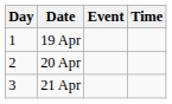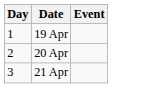 <table class="wikitable">
 <tr>
 <th>Day</th>
 <th>Date</th>
 <th>Event</th>
-<th>Time</th>
 </tr>
 <tr>
 <td rowspan="1">1</td>
 <td rowspan="1">19 Apr</td>
-<td></td>
 <td></td>
 </tr>
 <tr>
 <td rowspan="1">2</td>
 <td rowspan="1">20 Apr</td>
 <td></td>
-<td></td>
 </tr>
 <tr>
 <td rowspan="1">3</td>
 <td rowspan="1">21 Apr</td>
 <td></td>
-<td></td>
 </tr>
 </table>
